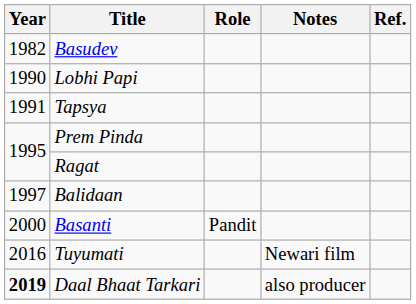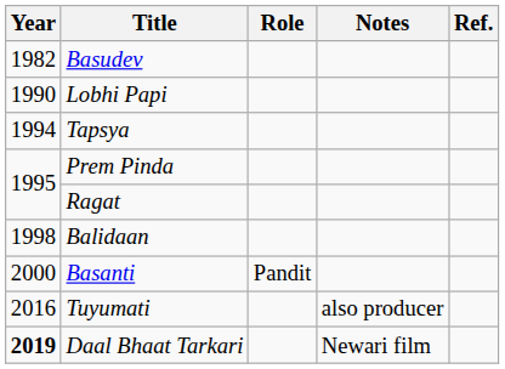 <table class="wikitable sortable">
 <tr>
 <th>Year</th>
 <th>Title</th>
 <th>Role</th>
 <th>Notes</th>
 <th>Ref.</th>
 </tr>
 <tr>
 <td>1982</td>
 <td><em><a href='#'>Basudev</a></em></td>
 <td></td>
 <td></td>
 <td></td>
 </tr>
 <tr>
 <td>1990</td>
 <td><em>Lobhi Papi</em></td>
 <td></td>
 <td></td>
 <td></td>
 </tr>
 <tr>
-<td>1991</td>
+<td>1994</td>
 <td><em>Tapsya</em></td>
 <td></td>
 <td></td>
 <td></td>
 </tr>
 <tr>
 <td rowspan="2">1995</td>
 <td><em>Prem Pinda</em></td>
 <td></td>
 <td></td>
 <td></td>
 </tr>
 <tr>
 <td><em>Ragat</em></td>
 <td></td>
 <td></td>
 <td></td>
 </tr>
 <tr>
-<td>1997</td>
+<td>1998</td>
 <td><em>Balidaan</em></td>
 <td></td>
 <td></td>
 <td></td>
 </tr>
 <tr>
 <td>2000</td>
 <td><em><a href='#'>Basanti</a></em></td>
 <td>Pandit</td>
 <td></td>
 <td></td>
 </tr>
 <tr>
 <td>2016</td>
 <td><em>Tuyumati</em></td>
 <td></td>
-<td>Newari film</td>
+<td>also producer</td>
 <td></td>
 </tr>
 <tr>
 <td><strong>2019</strong></td>
 <td><em>Daal Bhaat Tarkari</em></td>
 <td></td>
-<td>also producer</td>
+<td>Newari film</td>
 <td></td>
 </tr>
 </table>
